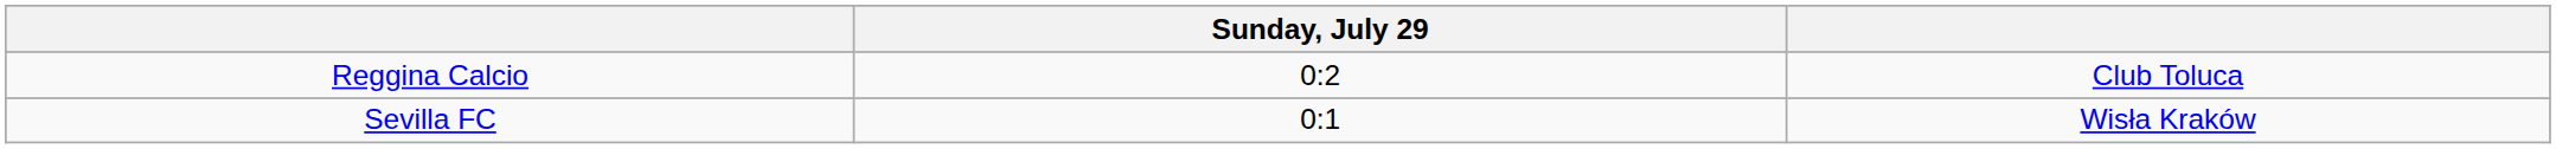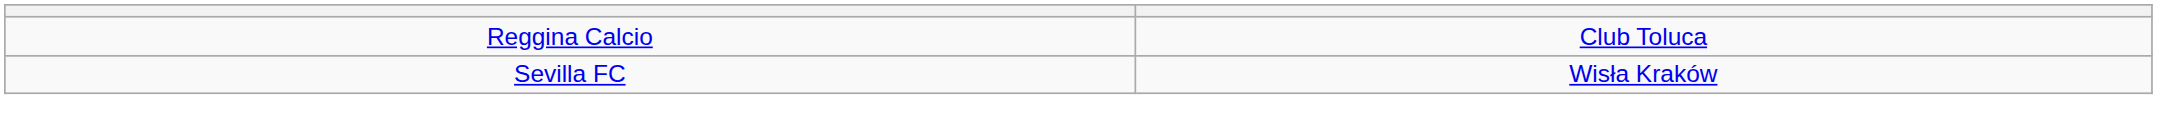 <table class="wikitable" style="font-size:90%; width: 100%; text-align: center;">
 <tr>
 <th></th>
-<th>Sunday, July 29</th>
 <th></th>
 </tr>
 <tr>
 <td> <a href='#'>Reggina Calcio</a></td>
-<td>0:2</td>
 <td> <a href='#'>Club Toluca</a></td>
 </tr>
 <tr>
 <td> <a href='#'>Sevilla FC</a></td>
-<td>0:1</td>
 <td> <a href='#'>Wisła Kraków</a></td>
 </tr>
 </table>
